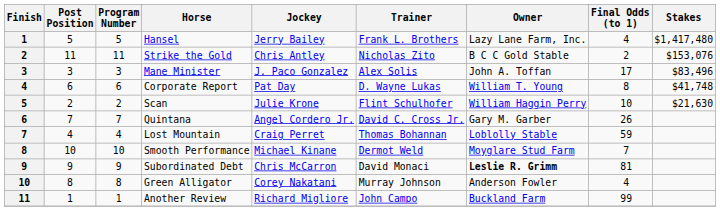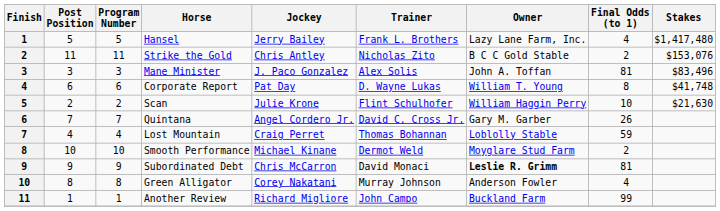 <table class="wikitable sortable">
 <tr>
 <th>Finish</th>
 <th>Post<br>Position</th>
 <th>Program<br>Number</th>
 <th>Horse</th>
 <th>Jockey</th>
 <th>Trainer</th>
 <th>Owner</th>
 <th>Final Odds<br>(to 1)</th>
 <th>Stakes</th>
 </tr>
 <tr>
 <th>1</th>
 <td style="text-align: center;">5</td>
 <td style="text-align: center;">5</td>
 <td><a href='#'>Hansel</a></td>
 <td><a href='#'>Jerry Bailey</a></td>
 <td><a href='#'>Frank L. Brothers</a></td>
 <td>Lazy Lane Farm, Inc.</td>
 <td style="text-align: center;">  4</td>
 <td style="text-align: right;">$1,417,480</td>
 </tr>
 <tr>
 <th>2</th>
 <td style="text-align: center;">11</td>
 <td style="text-align: center;">11</td>
 <td><a href='#'>Strike the Gold</a></td>
 <td><a href='#'>Chris Antley</a></td>
 <td><a href='#'>Nicholas Zito</a></td>
 <td>B C C Gold Stable</td>
 <td style="text-align: center;">  2</td>
 <td style="text-align: right;">$153,076</td>
 </tr>
 <tr>
 <th>3</th>
 <td style="text-align: center;">3</td>
 <td style="text-align: center;">3</td>
 <td><a href='#'>Mane Minister</a></td>
 <td><a href='#'>J. Paco Gonzalez</a></td>
 <td><a href='#'>Alex Solis</a></td>
 <td>John A. Toffan</td>
-<td style="text-align: center;">  17</td>
+<td style="text-align: center;">  81</td>
 <td style="text-align: right;">$83,496</td>
 </tr>
 <tr>
 <th>4</th>
 <td style="text-align: center;">6</td>
 <td style="text-align: center;">6</td>
 <td>Corporate Report</td>
 <td><a href='#'>Pat Day</a></td>
 <td><a href='#'>D. Wayne Lukas</a></td>
 <td><a href='#'>William T. Young</a></td>
 <td style="text-align: center;">  8</td>
 <td style="text-align: right;">$41,748</td>
 </tr>
 <tr>
 <th>5</th>
 <td style="text-align: center;">2</td>
 <td style="text-align: center;">2</td>
 <td>Scan</td>
 <td><a href='#'>Julie Krone</a></td>
 <td><a href='#'>Flint Schulhofer</a></td>
 <td><a href='#'>William Haggin Perry</a></td>
 <td style="text-align: center;">  10</td>
 <td style="text-align: right;">$21,630</td>
 </tr>
 <tr>
 <th>6</th>
 <td style="text-align: center;">7</td>
 <td style="text-align: center;">7</td>
 <td>Quintana</td>
 <td><a href='#'>Angel Cordero Jr.</a></td>
 <td><a href='#'>David C. Cross Jr.</a></td>
 <td>Gary M. Garber</td>
 <td style="text-align: center;">  26</td>
 <td style="text-align: right;"></td>
 </tr>
 <tr>
 <th>7</th>
 <td style="text-align: center;">4</td>
 <td style="text-align: center;">4</td>
 <td>Lost Mountain</td>
 <td><a href='#'>Craig Perret</a></td>
 <td><a href='#'>Thomas Bohannan</a></td>
 <td><a href='#'>Loblolly Stable</a></td>
 <td style="text-align: center;">  59</td>
 <td style="text-align: right;"></td>
 </tr>
 <tr>
 <th>8</th>
 <td style="text-align: center;">10</td>
 <td style="text-align: center;">10</td>
 <td>Smooth Performance</td>
 <td><a href='#'>Michael Kinane</a></td>
 <td><a href='#'>Dermot Weld</a></td>
 <td><a href='#'>Moyglare Stud Farm</a></td>
-<td style="text-align: center;">  7</td>
+<td style="text-align: center;">  2</td>
 <td style="text-align: right;"></td>
 </tr>
 <tr>
 <th>9</th>
 <td style="text-align: center;">9</td>
 <td style="text-align: center;">9</td>
 <td>Subordinated Debt</td>
 <td><a href='#'>Chris McCarron</a></td>
 <td>David Monaci</td>
 <td><strong>Leslie R. Grimm</strong></td>
 <td style="text-align: center;">  81</td>
 <td style="text-align: right;"></td>
 </tr>
 <tr>
 <th>10</th>
 <td style="text-align: center;">8</td>
 <td style="text-align: center;">8</td>
 <td>Green Alligator</td>
 <td><a href='#'>Corey Nakatani</a></td>
 <td>Murray Johnson</td>
 <td>Anderson Fowler</td>
 <td style="text-align: center;">  4</td>
 <td style="text-align: right;"></td>
 </tr>
 <tr>
 <th>11</th>
 <td style="text-align: center;">1</td>
 <td style="text-align: center;">1</td>
 <td>Another Review</td>
 <td><a href='#'>Richard Migliore</a></td>
 <td><a href='#'>John Campo</a></td>
 <td><a href='#'>Buckland Farm</a></td>
 <td style="text-align: center;">  99</td>
 <td style="text-align: right;"></td>
 </tr>
 <tr>
 </tr>
 </table>
